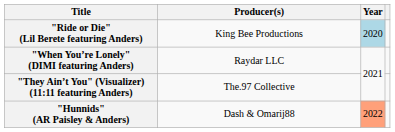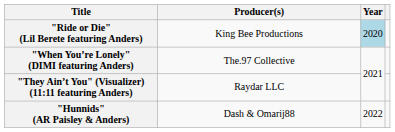 <table class="wikitable plainrowheaders" style="text-align:center;">
 <tr>
 <th scope="col" style="width:15em;">Title</th>
 <th scope="col" style="width:20em;">Producer(s)</th>
 <th scope="col" style="width:1em;">Year</th>
 <th scope="col"></th>
 </tr>
 <tr>
 <th scope="row">"Ride or Die"<br><span>(Lil Berete featuring Anders)</span></th>
 <td scope="row">King Bee Productions</td>
 <td rowspan="1" style="background: lightblue;">2020</td>
 <td></td>
 </tr>
 <tr>
 <th scope="row">"When You’re Lonely"<br><span>(DIMI featuring Anders)</span></th>
-<td scope="row">Raydar LLC</td>
+<td scope="row">The.97 Collective</td>
 <td rowspan="2">2021</td>
 <td></td>
 </tr>
 <tr>
 <th scope="row">"They Ain’t You" (Visualizer) <br><span>(11:11 featuring Anders)</span></th>
-<td scope="row">The.97 Collective</td>
+<td scope="row">Raydar LLC</td>
 <td></td>
 </tr>
 <tr>
 <th scope="row">"Hunnids" <br><span>(AR Paisley & Anders)</span></th>
 <td scope="row">Dash & Omarij88</td>
-<td rowspan="1" style="background: lightsalmon;">2022</td>
+<td rowspan="1">2022</td>
 <td></td>
 </tr>
 </table>
